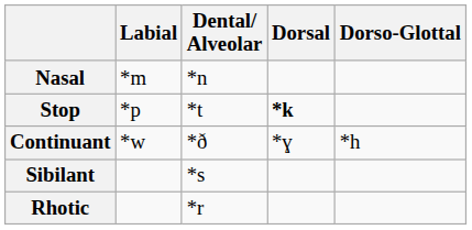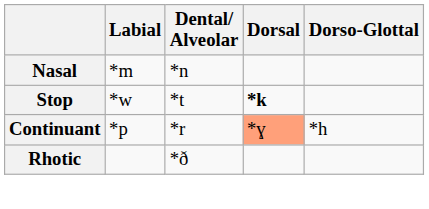 <table class="wikitable">
 <tr>
 <th></th>
 <th>Labial</th>
 <th>Dental/<br>Alveolar</th>
 <th>Dorsal</th>
 <th>Dorso-Glottal</th>
 </tr>
 <tr>
 <th>Nasal</th>
 <td>*m</td>
 <td>*n</td>
 <td></td>
 <td></td>
 </tr>
 <tr>
 <th>Stop</th>
-<td>*p</td>
+<td>*w</td>
 <td>*t</td>
 <td><strong>*k</strong></td>
 <td></td>
 </tr>
 <tr>
 <th>Continuant</th>
-<td>*w</td>
-<td>*ð</td>
-<td>*ɣ</td>
+<td>*p</td>
+<td>*r</td>
+<td style="background: lightsalmon;">*ɣ</td>
 <td>*h</td>
-</tr>
-<tr>
-<th>Sibilant</th>
-<td></td>
-<td>*s</td>
-<td></td>
-<td></td>
 </tr>
 <tr>
 <th>Rhotic</th>
 <td></td>
-<td>*r</td>
+<td>*ð</td>
 <td></td>
 <td></td>
 </tr>
 </table>
